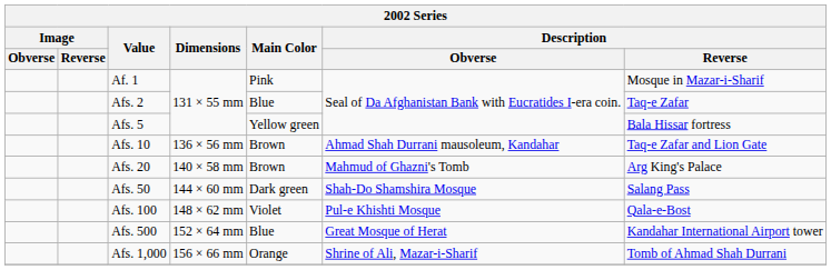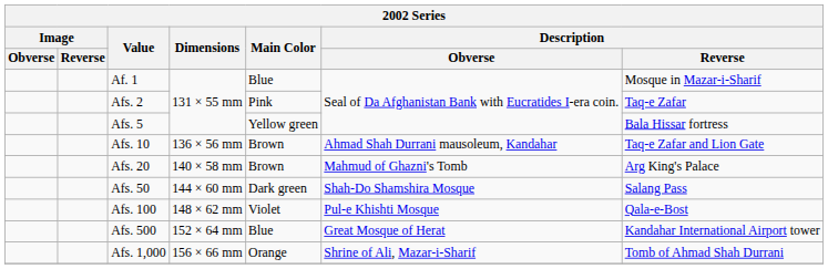 <table class="wikitable" style="font-size: 90%">
 <tr>
 <th colspan="8">2002 Series </th>
 </tr>
 <tr>
 <th colspan="2">Image</th>
 <th rowspan="2">Value</th>
 <th rowspan="2">Dimensions</th>
 <th rowspan="2">Main Color</th>
 <th colspan="2">Description</th>
 </tr>
 <tr>
 <th>Obverse</th>
 <th>Reverse</th>
 <th>Obverse</th>
 <th>Reverse</th>
 </tr>
 <tr>
 <td></td>
 <td></td>
 <td>Af. 1</td>
 <td rowspan="3">131 × 55 mm</td>
-<td>Pink</td>
+<td>Blue</td>
 <td rowspan="3">Seal of <a href='#'>Da Afghanistan Bank</a> with <a href='#'>Eucratides I</a>-era coin.</td>
 <td>Mosque in <a href='#'>Mazar-i-Sharif</a></td>
 </tr>
 <tr>
 <td></td>
 <td></td>
 <td>Afs. 2</td>
-<td>Blue</td>
+<td>Pink</td>
 <td><a href='#'>Taq-e Zafar</a></td>
 </tr>
 <tr>
 <td></td>
 <td></td>
 <td>Afs. 5</td>
 <td>Yellow green</td>
 <td><a href='#'>Bala Hissar</a> fortress</td>
 </tr>
 <tr>
 <td></td>
 <td></td>
 <td>Afs. 10</td>
 <td>136 × 56 mm</td>
 <td>Brown</td>
 <td><a href='#'>Ahmad Shah Durrani</a> mausoleum, <a href='#'>Kandahar</a></td>
 <td><a href='#'>Taq-e Zafar and Lion Gate</a></td>
 </tr>
 <tr>
 <td></td>
 <td></td>
 <td>Afs. 20</td>
 <td>140 × 58 mm</td>
 <td>Brown</td>
 <td><a href='#'>Mahmud of Ghazni</a>'s Tomb</td>
 <td><a href='#'>Arg</a> King's Palace</td>
 </tr>
 <tr>
 <td></td>
 <td></td>
 <td>Afs. 50</td>
 <td>144 × 60 mm</td>
 <td>Dark green</td>
 <td><a href='#'>Shah-Do Shamshira Mosque</a></td>
 <td><a href='#'>Salang Pass</a></td>
 </tr>
 <tr>
 <td></td>
 <td></td>
 <td>Afs. 100</td>
 <td>148 × 62 mm</td>
 <td>Violet</td>
 <td><a href='#'>Pul-e Khishti Mosque</a></td>
 <td><a href='#'>Qala-e-Bost</a></td>
 </tr>
 <tr>
 <td></td>
 <td></td>
 <td>Afs. 500</td>
 <td>152 × 64 mm</td>
 <td>Blue</td>
 <td><a href='#'>Great Mosque of Herat</a></td>
 <td><a href='#'>Kandahar International Airport</a> tower</td>
 </tr>
 <tr>
 <td></td>
 <td></td>
 <td>Afs. 1,000</td>
 <td>156 × 66 mm</td>
 <td>Orange</td>
 <td><a href='#'>Shrine of Ali</a>, <a href='#'>Mazar-i-Sharif</a></td>
 <td><a href='#'>Tomb of Ahmad Shah Durrani</a></td>
 </tr>
 <tr>
 </tr>
 </table>
